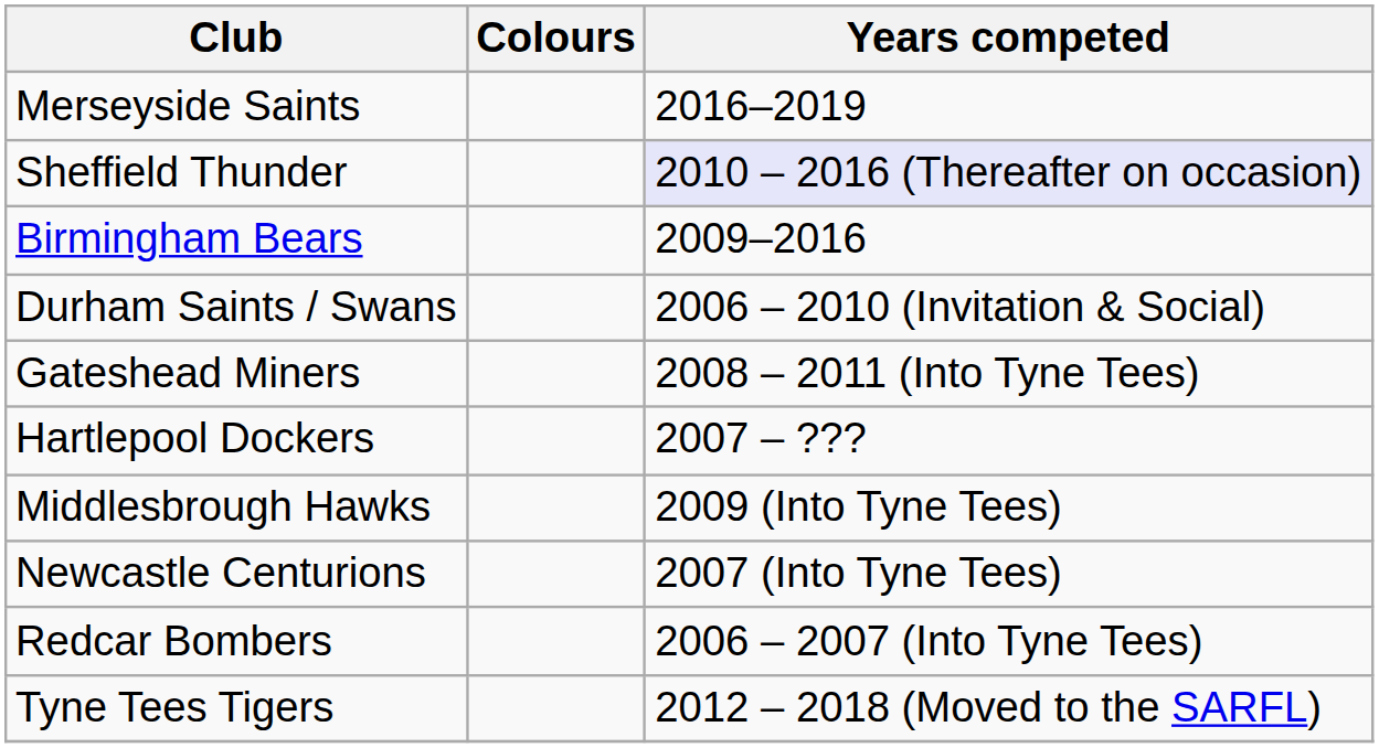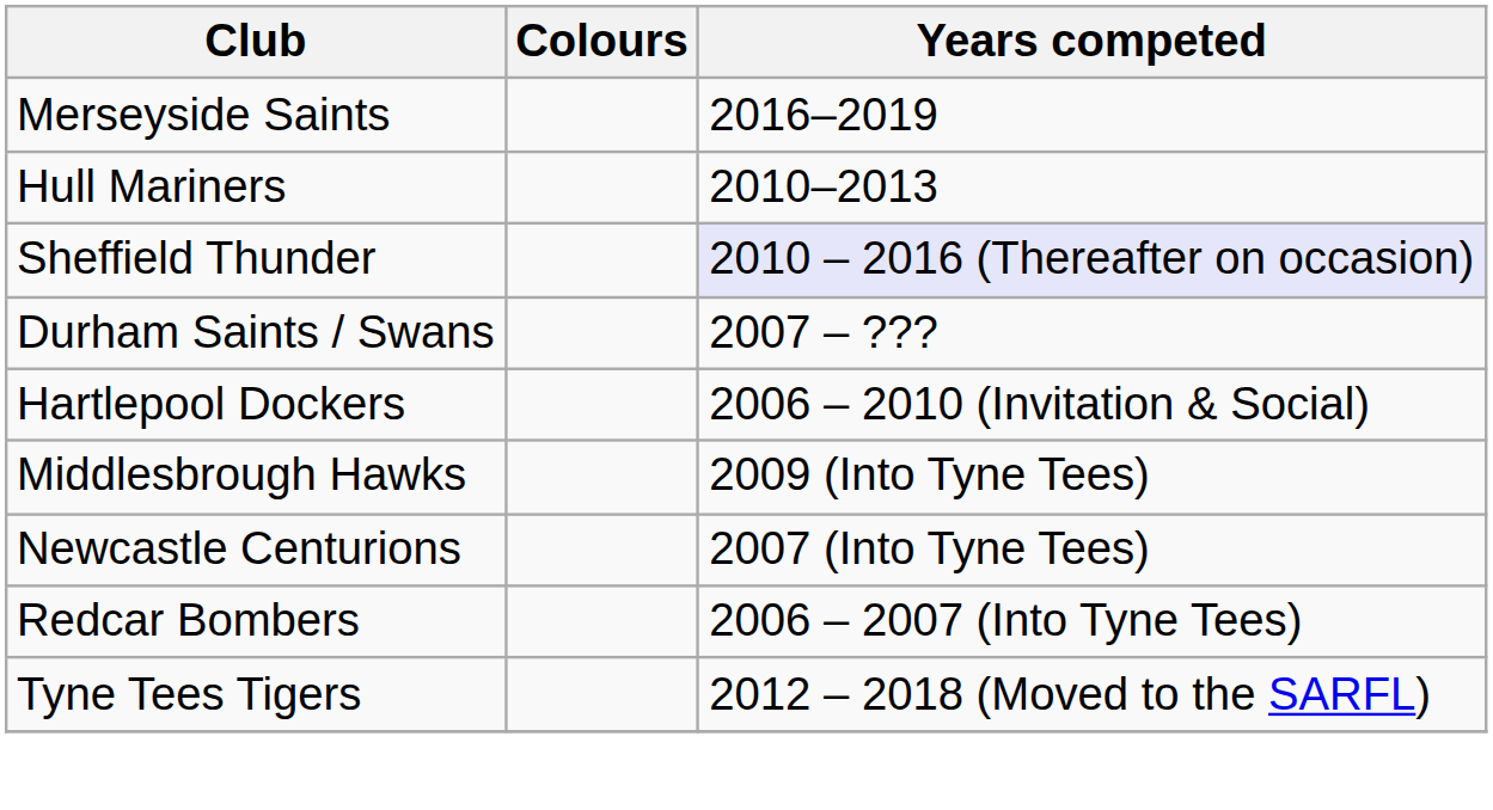 <table class="wikitable">
 <tr>
 <th>Club</th>
 <th>Colours</th>
 <th>Years competed</th>
 </tr>
 <tr>
 <td>Merseyside Saints</td>
 <td></td>
 <td>2016–2019</td>
 </tr>
 <tr>
+<td>Hull Mariners</td>
+<td></td>
+<td>2010–2013</td>
+</tr>
+<tr>
 <td>Sheffield Thunder</td>
 <td></td>
 <td style="background: lavender;">2010 – 2016 (Thereafter on occasion)</td>
 </tr>
 <tr>
-<td><a href='#'>Birmingham Bears</a></td>
-<td></td>
-<td>2009–2016</td>
-</tr>
-<tr>
 <td>Durham Saints / Swans</td>
 <td></td>
-<td>2006 – 2010 (Invitation & Social)</td>
-</tr>
-<tr>
-<td>Gateshead Miners</td>
-<td></td>
-<td>2008 – 2011 (Into Tyne Tees)</td>
+<td>2007 – ???</td>
 </tr>
 <tr>
 <td>Hartlepool Dockers</td>
 <td></td>
-<td>2007 – ???</td>
+<td>2006 – 2010 (Invitation & Social)</td>
 </tr>
 <tr>
 <td>Middlesbrough Hawks</td>
 <td></td>
 <td>2009 (Into Tyne Tees)</td>
 </tr>
 <tr>
 <td>Newcastle Centurions</td>
 <td></td>
 <td>2007 (Into Tyne Tees)</td>
 </tr>
 <tr>
 <td>Redcar Bombers</td>
 <td></td>
 <td>2006 – 2007 (Into Tyne Tees)</td>
 </tr>
 <tr>
 <td>Tyne Tees Tigers</td>
 <td></td>
 <td>2012 – 2018 (Moved to the <a href='#'>SARFL</a>)</td>
 </tr>
 <tr>
 </tr>
 </table>
